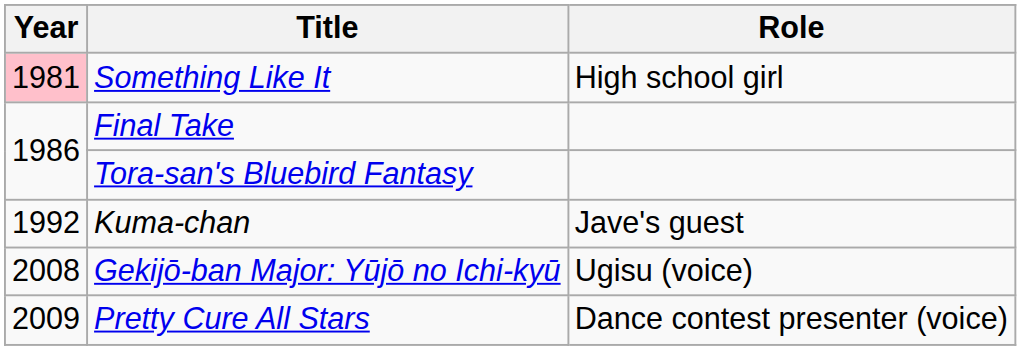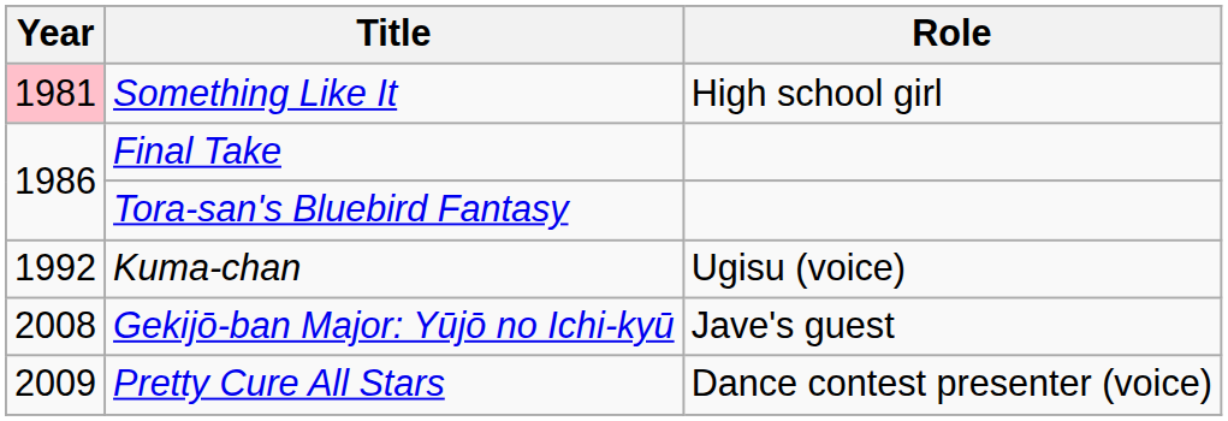 <table class="wikitable">
 <tr>
 <th>Year</th>
 <th>Title</th>
 <th>Role</th>
 </tr>
 <tr>
 <td style="background: pink;">1981</td>
 <td><em><a href='#'>Something Like It</a></em></td>
 <td>High school girl</td>
 </tr>
 <tr>
 <td rowspan="2">1986</td>
 <td><em><a href='#'>Final Take</a></em></td>
 <td></td>
 </tr>
 <tr>
 <td><em><a href='#'>Tora-san's Bluebird Fantasy</a></em></td>
 <td></td>
 </tr>
 <tr>
 <td>1992</td>
 <td><em>Kuma-chan</em></td>
-<td>Jave's guest</td>
+<td>Ugisu (voice)</td>
 </tr>
 <tr>
 <td>2008</td>
 <td><em><a href='#'>Gekijō-ban Major: Yūjō no Ichi-kyū</a></em></td>
-<td>Ugisu (voice)</td>
+<td>Jave's guest</td>
 </tr>
 <tr>
 <td>2009</td>
 <td><em><a href='#'>Pretty Cure All Stars</a></em></td>
 <td>Dance contest presenter (voice)</td>
 </tr>
 </table>
